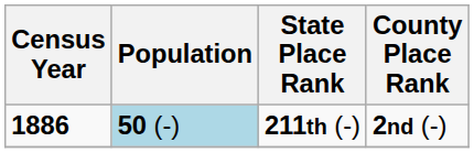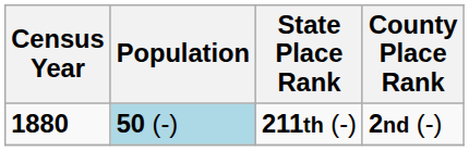 <table class="wikitable">
 <tr>
 <th>Census<br>Year</th>
 <th>Population</th>
 <th>State<br>Place<br>Rank</th>
 <th>County<br>Place<br>Rank</th>
 </tr>
 <tr>
-<td><strong>1886</strong></td>
+<td><strong>1880</strong></td>
 <td style="background: lightblue;"><strong>50</strong> (-)</td>
 <td><strong>211<small>th</small></strong> (-)</td>
 <td><strong>2<small>nd</small></strong> (-)</td>
 </tr>
 <tr>
 </tr>
 </table>
